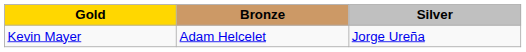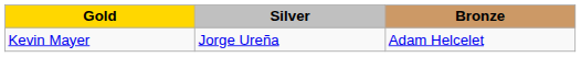 <table class="wikitable" style="text-align:left">
 <tr align="center">
 <td width=200 bgcolor=gold><strong>Gold</strong></td>
+<td width=200 bgcolor=silver><strong>Silver</strong></td>
 <td width=200 bgcolor=CC9966><strong>Bronze</strong></td>
-<td width=200 bgcolor=silver><strong>Silver</strong></td>
 </tr>
 <tr>
 <td><a href='#'>Kevin Mayer</a><br><em></em></td>
+<td><a href='#'>Jorge Ureña</a><br><em></em></td>
 <td><a href='#'>Adam Helcelet</a><br><em></em></td>
-<td><a href='#'>Jorge Ureña</a><br><em></em></td>
 </tr>
 </table>
